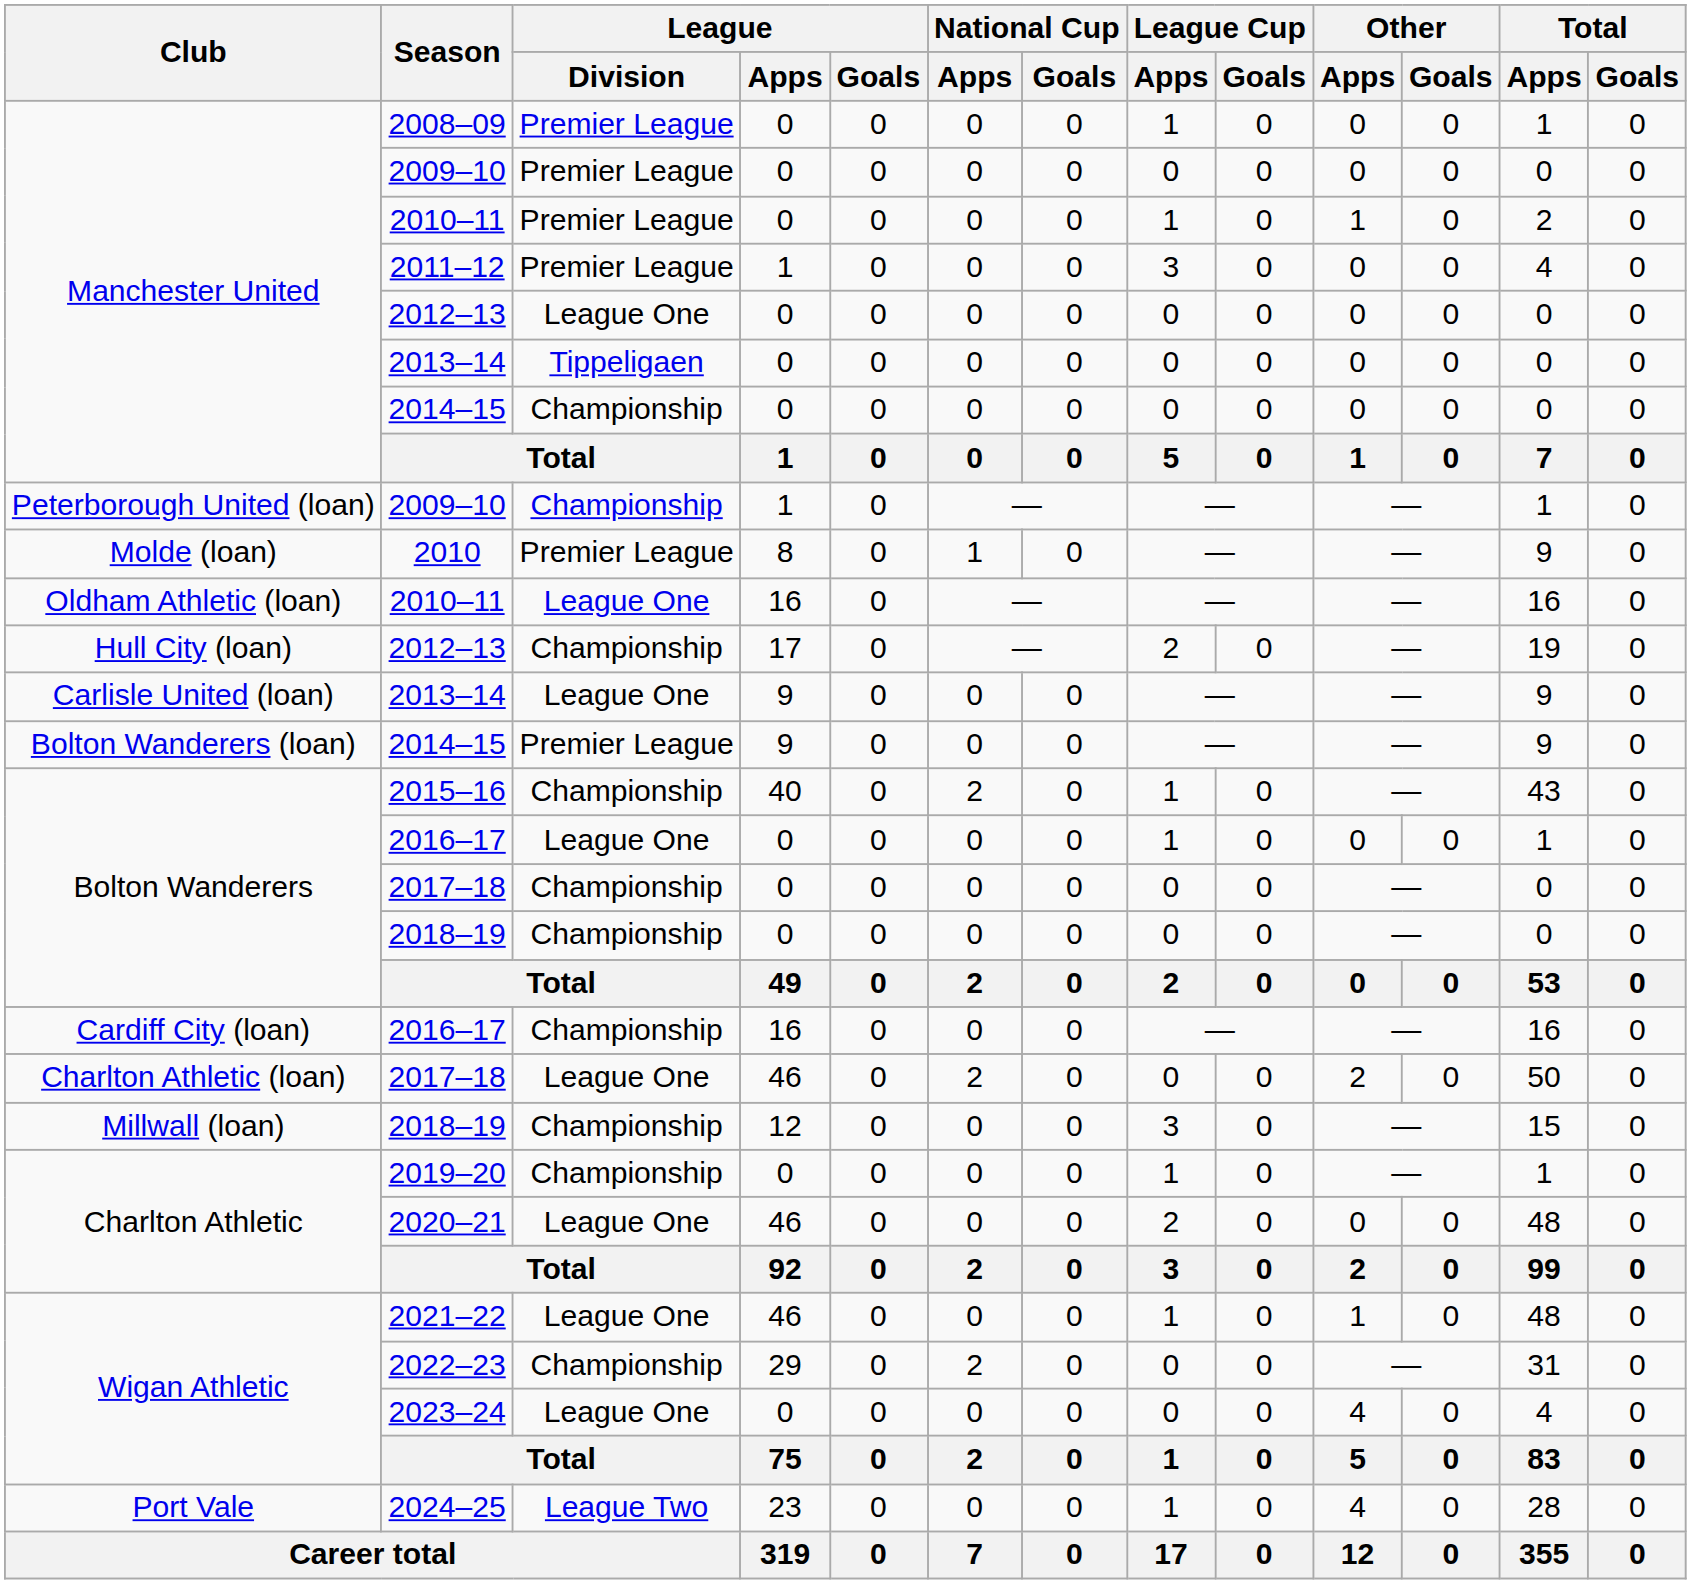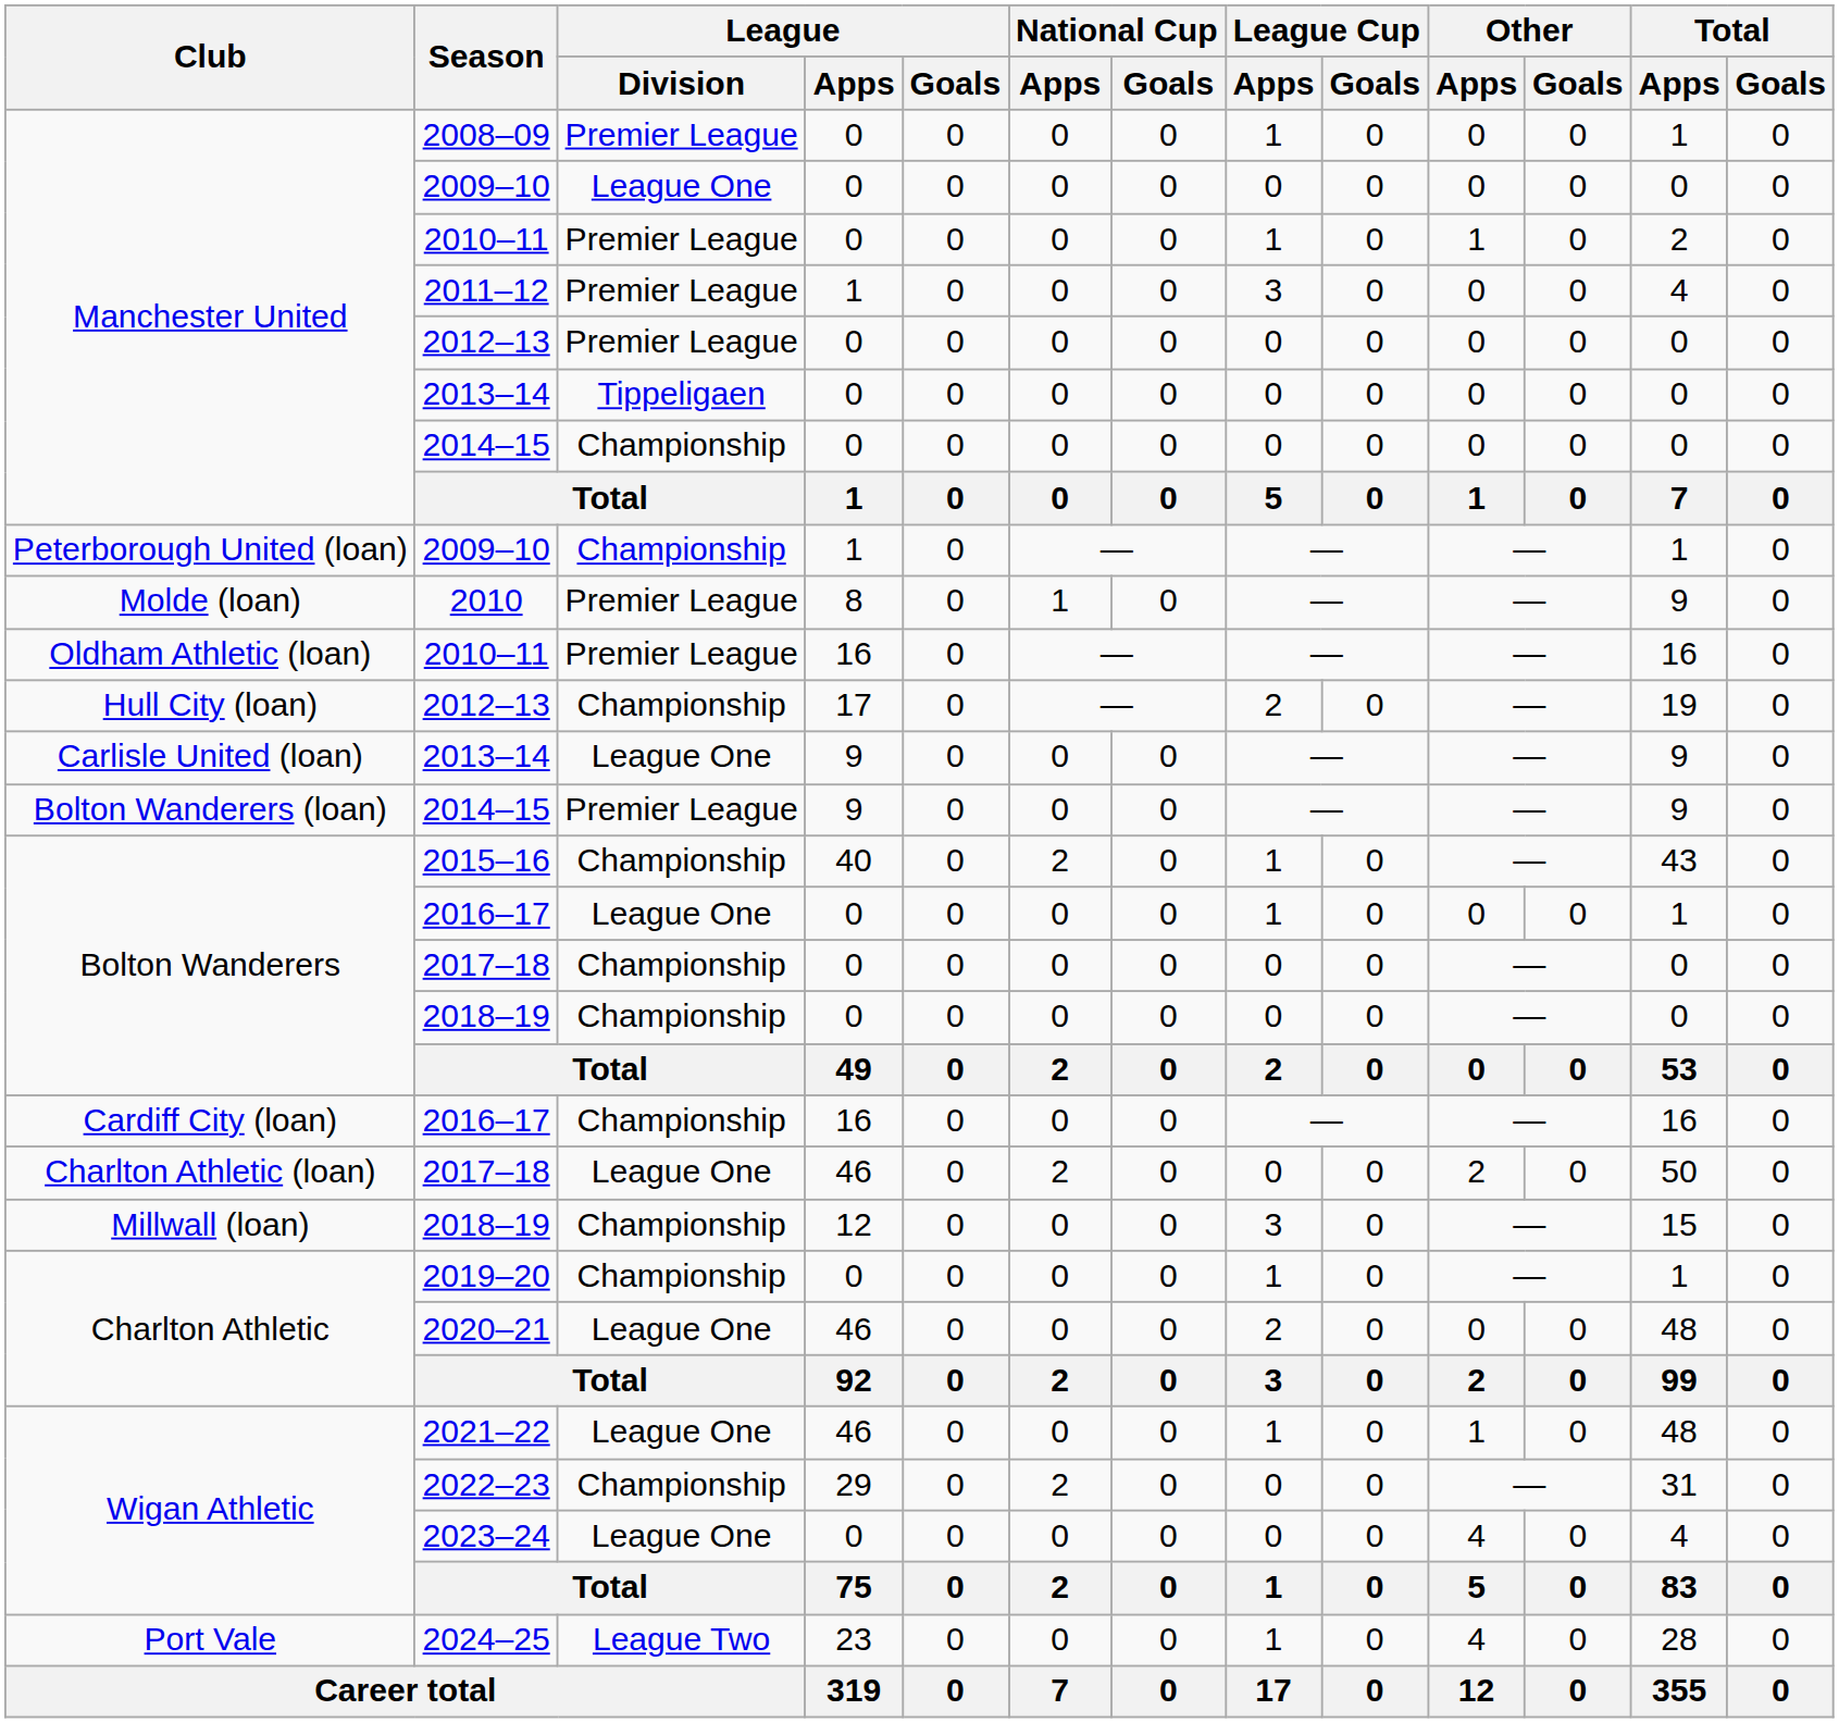 <table class="wikitable" style="text-align:center">
 <tr>
 <th rowspan="2">Club</th>
 <th rowspan="2">Season</th>
 <th colspan="3">League</th>
 <th colspan="2">National Cup</th>
 <th colspan="2">League Cup</th>
 <th colspan="2">Other</th>
 <th colspan="2">Total</th>
 </tr>
 <tr>
 <th>Division</th>
 <th>Apps</th>
 <th>Goals</th>
 <th>Apps</th>
 <th>Goals</th>
 <th>Apps</th>
 <th>Goals</th>
 <th>Apps</th>
 <th>Goals</th>
 <th>Apps</th>
 <th>Goals</th>
 </tr>
 <tr>
 <td rowspan="8"><a href='#'>Manchester United</a></td>
 <td><a href='#'>2008–09</a></td>
 <td><a href='#'>Premier League</a></td>
 <td>0</td>
 <td>0</td>
 <td>0</td>
 <td>0</td>
 <td>1</td>
 <td>0</td>
 <td>0</td>
 <td>0</td>
 <td>1</td>
 <td>0</td>
 </tr>
 <tr>
 <td><a href='#'>2009–10</a></td>
-<td>Premier League</td>
+<td><a href='#'>League One</a></td>
 <td>0</td>
 <td>0</td>
 <td>0</td>
 <td>0</td>
 <td>0</td>
 <td>0</td>
 <td>0</td>
 <td>0</td>
 <td>0</td>
 <td>0</td>
 </tr>
 <tr>
 <td><a href='#'>2010–11</a></td>
 <td>Premier League</td>
 <td>0</td>
 <td>0</td>
 <td>0</td>
 <td>0</td>
 <td>1</td>
 <td>0</td>
 <td>1</td>
 <td>0</td>
 <td>2</td>
 <td>0</td>
 </tr>
 <tr>
 <td><a href='#'>2011–12</a></td>
 <td>Premier League</td>
 <td>1</td>
 <td>0</td>
 <td>0</td>
 <td>0</td>
 <td>3</td>
 <td>0</td>
 <td>0</td>
 <td>0</td>
 <td>4</td>
 <td>0</td>
 </tr>
 <tr>
 <td><a href='#'>2012–13</a></td>
-<td>League One</td>
+<td>Premier League</td>
 <td>0</td>
 <td>0</td>
 <td>0</td>
 <td>0</td>
 <td>0</td>
 <td>0</td>
 <td>0</td>
 <td>0</td>
 <td>0</td>
 <td>0</td>
 </tr>
 <tr>
 <td><a href='#'>2013–14</a></td>
 <td><a href='#'>Tippeligaen</a></td>
 <td>0</td>
 <td>0</td>
 <td>0</td>
 <td>0</td>
 <td>0</td>
 <td>0</td>
 <td>0</td>
 <td>0</td>
 <td>0</td>
 <td>0</td>
 </tr>
 <tr>
 <td><a href='#'>2014–15</a></td>
 <td>Championship</td>
 <td>0</td>
 <td>0</td>
 <td>0</td>
 <td>0</td>
 <td>0</td>
 <td>0</td>
 <td>0</td>
 <td>0</td>
 <td>0</td>
 <td>0</td>
 </tr>
 <tr>
 <th colspan="2">Total</th>
 <th>1</th>
 <th>0</th>
 <th>0</th>
 <th>0</th>
 <th>5</th>
 <th>0</th>
 <th>1</th>
 <th>0</th>
 <th>7</th>
 <th>0</th>
 </tr>
 <tr>
 <td><a href='#'>Peterborough United</a> (loan)</td>
 <td><a href='#'>2009–10</a></td>
 <td><a href='#'>Championship</a></td>
 <td>1</td>
 <td>0</td>
 <td colspan="2">—</td>
 <td colspan="2">—</td>
 <td colspan="2">—</td>
 <td>1</td>
 <td>0</td>
 </tr>
 <tr>
 <td><a href='#'>Molde</a> (loan)</td>
 <td><a href='#'>2010</a></td>
 <td>Premier League</td>
 <td>8</td>
 <td>0</td>
 <td>1</td>
 <td>0</td>
 <td colspan="2">—</td>
 <td colspan="2">—</td>
 <td>9</td>
 <td>0</td>
 </tr>
 <tr>
 <td><a href='#'>Oldham Athletic</a> (loan)</td>
 <td><a href='#'>2010–11</a></td>
-<td><a href='#'>League One</a></td>
+<td>Premier League</td>
 <td>16</td>
 <td>0</td>
 <td colspan="2">—</td>
 <td colspan="2">—</td>
 <td colspan="2">—</td>
 <td>16</td>
 <td>0</td>
 </tr>
 <tr>
 <td><a href='#'>Hull City</a> (loan)</td>
 <td><a href='#'>2012–13</a></td>
 <td>Championship</td>
 <td>17</td>
 <td>0</td>
 <td colspan="2">—</td>
 <td>2</td>
 <td>0</td>
 <td colspan="2">—</td>
 <td>19</td>
 <td>0</td>
 </tr>
 <tr>
 <td><a href='#'>Carlisle United</a> (loan)</td>
 <td><a href='#'>2013–14</a></td>
 <td>League One</td>
 <td>9</td>
 <td>0</td>
 <td>0</td>
 <td>0</td>
 <td colspan="2">—</td>
 <td colspan="2">—</td>
 <td>9</td>
 <td>0</td>
 </tr>
 <tr>
 <td><a href='#'>Bolton Wanderers</a> (loan)</td>
 <td><a href='#'>2014–15</a></td>
 <td>Premier League</td>
 <td>9</td>
 <td>0</td>
 <td>0</td>
 <td>0</td>
 <td colspan="2">—</td>
 <td colspan="2">—</td>
 <td>9</td>
 <td>0</td>
 </tr>
 <tr>
 <td rowspan="5">Bolton Wanderers</td>
 <td><a href='#'>2015–16</a></td>
 <td>Championship</td>
 <td>40</td>
 <td>0</td>
 <td>2</td>
 <td>0</td>
 <td>1</td>
 <td>0</td>
 <td colspan="2">—</td>
 <td>43</td>
 <td>0</td>
 </tr>
 <tr>
 <td><a href='#'>2016–17</a></td>
 <td>League One</td>
 <td>0</td>
 <td>0</td>
 <td>0</td>
 <td>0</td>
 <td>1</td>
 <td>0</td>
 <td>0</td>
 <td>0</td>
 <td>1</td>
 <td>0</td>
 </tr>
 <tr>
 <td><a href='#'>2017–18</a></td>
 <td>Championship</td>
 <td>0</td>
 <td>0</td>
 <td>0</td>
 <td>0</td>
 <td>0</td>
 <td>0</td>
 <td colspan="2">—</td>
 <td>0</td>
 <td>0</td>
 </tr>
 <tr>
 <td><a href='#'>2018–19</a></td>
 <td>Championship</td>
 <td>0</td>
 <td>0</td>
 <td>0</td>
 <td>0</td>
 <td>0</td>
 <td>0</td>
 <td colspan="2">—</td>
 <td>0</td>
 <td>0</td>
 </tr>
 <tr>
 <th colspan="2">Total</th>
 <th>49</th>
 <th>0</th>
 <th>2</th>
 <th>0</th>
 <th>2</th>
 <th>0</th>
 <th>0</th>
 <th>0</th>
 <th>53</th>
 <th>0</th>
 </tr>
 <tr>
 <td><a href='#'>Cardiff City</a> (loan)</td>
 <td><a href='#'>2016–17</a></td>
 <td>Championship</td>
 <td>16</td>
 <td>0</td>
 <td>0</td>
 <td>0</td>
 <td colspan="2">—</td>
 <td colspan="2">—</td>
 <td>16</td>
 <td>0</td>
 </tr>
 <tr>
 <td><a href='#'>Charlton Athletic</a> (loan)</td>
 <td><a href='#'>2017–18</a></td>
 <td>League One</td>
 <td>46</td>
 <td>0</td>
 <td>2</td>
 <td>0</td>
 <td>0</td>
 <td>0</td>
 <td>2</td>
 <td>0</td>
 <td>50</td>
 <td>0</td>
 </tr>
 <tr>
 <td><a href='#'>Millwall</a> (loan)</td>
 <td><a href='#'>2018–19</a></td>
 <td>Championship</td>
 <td>12</td>
 <td>0</td>
 <td>0</td>
 <td>0</td>
 <td>3</td>
 <td>0</td>
 <td colspan="2">—</td>
 <td>15</td>
 <td>0</td>
 </tr>
 <tr>
 <td rowspan="3">Charlton Athletic</td>
 <td><a href='#'>2019–20</a></td>
 <td>Championship</td>
 <td>0</td>
 <td>0</td>
 <td>0</td>
 <td>0</td>
 <td>1</td>
 <td>0</td>
 <td colspan="2">—</td>
 <td>1</td>
 <td>0</td>
 </tr>
 <tr>
 <td><a href='#'>2020–21</a></td>
 <td>League One</td>
 <td>46</td>
 <td>0</td>
 <td>0</td>
 <td>0</td>
 <td>2</td>
 <td>0</td>
 <td>0</td>
 <td>0</td>
 <td>48</td>
 <td>0</td>
 </tr>
 <tr>
 <th colspan="2">Total</th>
 <th>92</th>
 <th>0</th>
 <th>2</th>
 <th>0</th>
 <th>3</th>
 <th>0</th>
 <th>2</th>
 <th>0</th>
 <th>99</th>
 <th>0</th>
 </tr>
 <tr>
 <td rowspan="4"><a href='#'>Wigan Athletic</a></td>
 <td><a href='#'>2021–22</a></td>
 <td>League One</td>
 <td>46</td>
 <td>0</td>
 <td>0</td>
 <td>0</td>
 <td>1</td>
 <td>0</td>
 <td>1</td>
 <td>0</td>
 <td>48</td>
 <td>0</td>
 </tr>
 <tr>
 <td><a href='#'>2022–23</a></td>
 <td>Championship</td>
 <td>29</td>
 <td>0</td>
 <td>2</td>
 <td>0</td>
 <td>0</td>
 <td>0</td>
 <td colspan="2">—</td>
 <td>31</td>
 <td>0</td>
 </tr>
 <tr>
 <td><a href='#'>2023–24</a></td>
 <td>League One</td>
 <td>0</td>
 <td>0</td>
 <td>0</td>
 <td>0</td>
 <td>0</td>
 <td>0</td>
 <td>4</td>
 <td>0</td>
 <td>4</td>
 <td>0</td>
 </tr>
 <tr>
 <th colspan="2">Total</th>
 <th>75</th>
 <th>0</th>
 <th>2</th>
 <th>0</th>
 <th>1</th>
 <th>0</th>
 <th>5</th>
 <th>0</th>
 <th>83</th>
 <th>0</th>
 </tr>
 <tr>
 <td><a href='#'>Port Vale</a></td>
 <td><a href='#'>2024–25</a></td>
 <td><a href='#'>League Two</a></td>
 <td>23</td>
 <td>0</td>
 <td>0</td>
 <td>0</td>
 <td>1</td>
 <td>0</td>
 <td>4</td>
 <td>0</td>
 <td>28</td>
 <td>0</td>
 </tr>
 <tr>
 <th colspan="3">Career total</th>
 <th>319</th>
 <th>0</th>
 <th>7</th>
 <th>0</th>
 <th>17</th>
 <th>0</th>
 <th>12</th>
 <th>0</th>
 <th>355</th>
 <th>0</th>
 </tr>
 </table>
